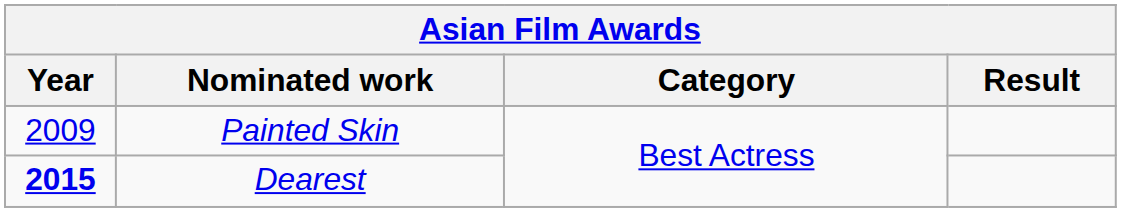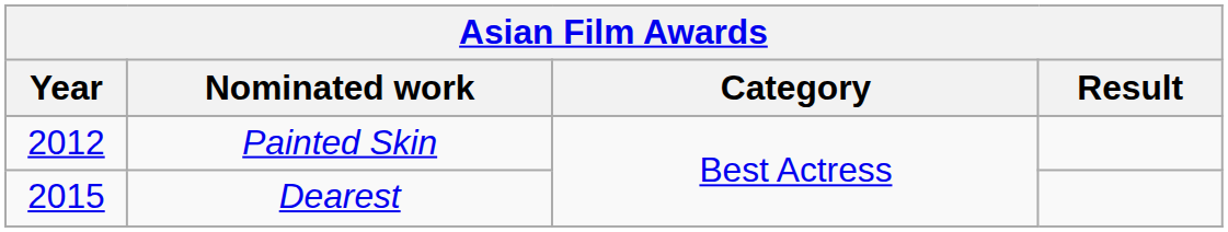 <table width="90%" class="wikitable sortable">
 <tr>
 <th colspan="4" align="center"><a href='#'>Asian Film Awards</a></th>
 </tr>
 <tr>
 <th width="10%">Year</th>
 <th width="35%">Nominated work</th>
 <th width="40%">Category</th>
 <th width="15%">Result</th>
 </tr>
 <tr>
-<td align="center"><a href='#'>2009</a></td>
+<td align="center"><a href='#'>2012</a></td>
 <td align="center"><em><a href='#'>Painted Skin</a></em></td>
 <td align="center" rowspan=2><a href='#'>Best Actress</a></td>
 <td></td>
 </tr>
 <tr>
-<td align="center"><strong><a href='#'>2015</a></strong></td>
+<td align="center"><a href='#'>2015</a></td>
 <td align="center"><em><a href='#'>Dearest</a></em></td>
 <td></td>
 </tr>
 </table>
